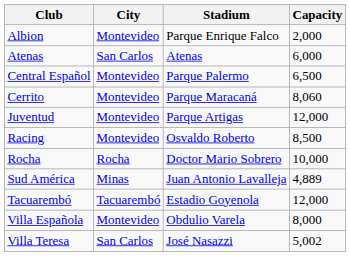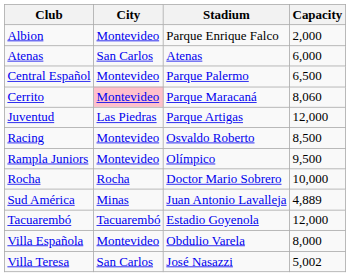 <table class="wikitable sortable">
 <tr>
 <th>Club</th>
 <th>City</th>
 <th>Stadium</th>
 <th>Capacity</th>
 </tr>
 <tr>
 <td><a href='#'>Albion</a></td>
 <td><a href='#'>Montevideo</a></td>
 <td>Parque Enrique Falco</td>
 <td>2,000</td>
 </tr>
 <tr>
 <td><a href='#'>Atenas</a></td>
 <td><a href='#'>San Carlos</a></td>
 <td><a href='#'>Atenas</a></td>
 <td>6,000</td>
 </tr>
 <tr>
 <td><a href='#'>Central Español</a></td>
 <td><a href='#'>Montevideo</a></td>
 <td><a href='#'>Parque Palermo</a></td>
 <td>6,500</td>
 </tr>
 <tr>
 <td><a href='#'>Cerrito</a></td>
-<td><a href='#'>Montevideo</a></td>
+<td style="background: pink;"><a href='#'>Montevideo</a></td>
 <td><a href='#'>Parque Maracaná</a></td>
 <td>8,060</td>
 </tr>
 <tr>
 <td><a href='#'>Juventud</a></td>
-<td><a href='#'>Montevideo</a></td>
+<td><a href='#'>Las Piedras</a></td>
 <td><a href='#'>Parque Artigas</a></td>
 <td>12,000</td>
 </tr>
 <tr>
 <td><a href='#'>Racing</a></td>
 <td><a href='#'>Montevideo</a></td>
 <td><a href='#'>Osvaldo Roberto</a></td>
 <td>8,500</td>
+</tr>
+<tr>
+<td><a href='#'>Rampla Juniors</a></td>
+<td><a href='#'>Montevideo</a></td>
+<td><a href='#'>Olímpico</a></td>
+<td>9,500</td>
 </tr>
 <tr>
 <td><a href='#'>Rocha</a></td>
 <td><a href='#'>Rocha</a></td>
 <td><a href='#'>Doctor Mario Sobrero</a></td>
 <td>10,000</td>
 </tr>
 <tr>
 <td><a href='#'>Sud América</a></td>
 <td><a href='#'>Minas</a></td>
 <td><a href='#'>Juan Antonio Lavalleja</a></td>
 <td>4,889</td>
 </tr>
 <tr>
 <td><a href='#'>Tacuarembó</a></td>
 <td><a href='#'>Tacuarembó</a></td>
 <td><a href='#'>Estadio Goyenola</a></td>
 <td>12,000</td>
 </tr>
 <tr>
 <td><a href='#'>Villa Española</a></td>
 <td><a href='#'>Montevideo</a></td>
 <td><a href='#'>Obdulio Varela</a></td>
 <td>8,000</td>
 </tr>
 <tr>
 <td><a href='#'>Villa Teresa</a></td>
 <td><a href='#'>San Carlos</a></td>
 <td><a href='#'>José Nasazzi</a></td>
 <td>5,002</td>
 </tr>
 </table>
